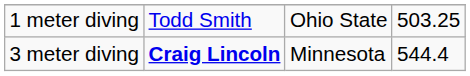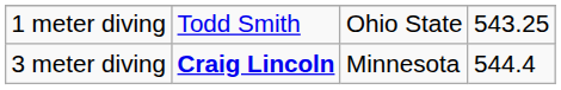 <table class="wikitable sortable" style="text-align:left">
 <tr>
 </tr>
 <tr>
 <td>1 meter diving</td>
 <td><a href='#'>Todd Smith</a></td>
 <td>Ohio State</td>
-<td>503.25</td>
+<td>543.25</td>
 </tr>
 <tr>
 <td>3 meter diving</td>
 <td><strong><a href='#'>Craig Lincoln</a></strong></td>
 <td>Minnesota</td>
 <td>544.4</td>
 </tr>
 </table>
